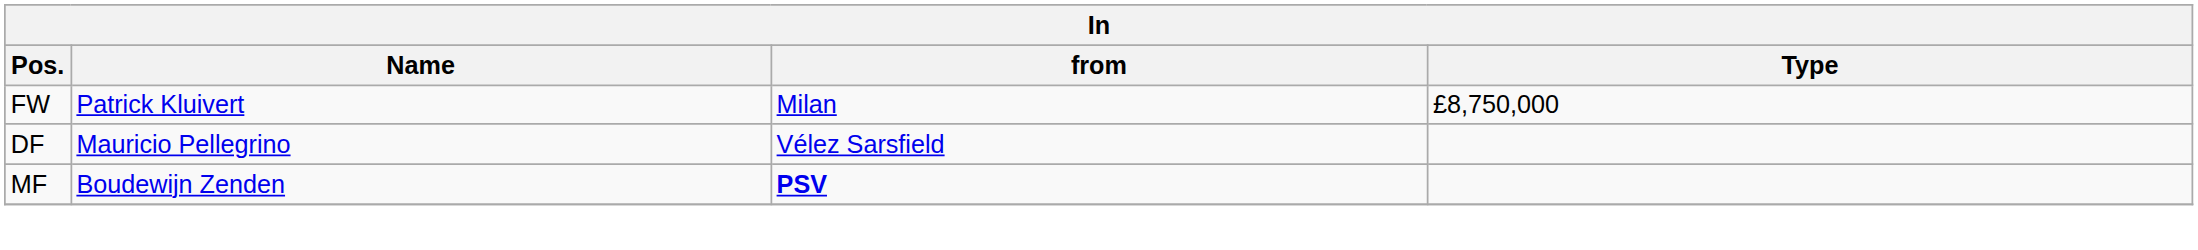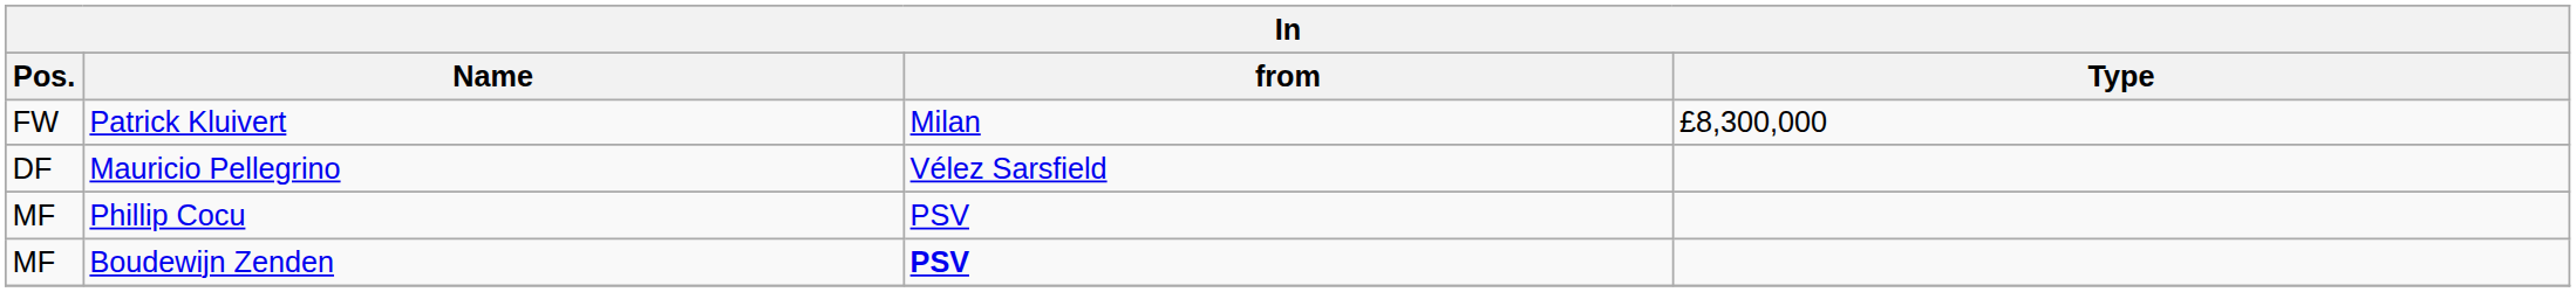 <table class="wikitable" style="font-size:90%;width:99%;">
 <tr>
 <th colspan="4">In</th>
 </tr>
 <tr>
 <th width=3%>Pos.</th>
 <th width=32%>Name</th>
 <th width=30%>from</th>
 <th width=35%>Type</th>
 </tr>
 <tr>
 <td>FW</td>
 <td><a href='#'>Patrick Kluivert</a></td>
 <td><a href='#'>Milan</a></td>
-<td>£8,750,000</td>
+<td>£8,300,000</td>
 </tr>
 <tr>
 <td>DF</td>
 <td><a href='#'>Mauricio Pellegrino</a></td>
 <td><a href='#'>Vélez Sarsfield</a></td>
+<td></td>
+</tr>
+<tr>
+<td>MF</td>
+<td><a href='#'>Phillip Cocu</a></td>
+<td><a href='#'>PSV</a></td>
 <td></td>
 </tr>
 <tr>
 <td>MF</td>
 <td><a href='#'>Boudewijn Zenden</a></td>
 <td><strong><a href='#'>PSV</a></strong></td>
 <td></td>
 </tr>
 <tr>
 </tr>
 </table>
